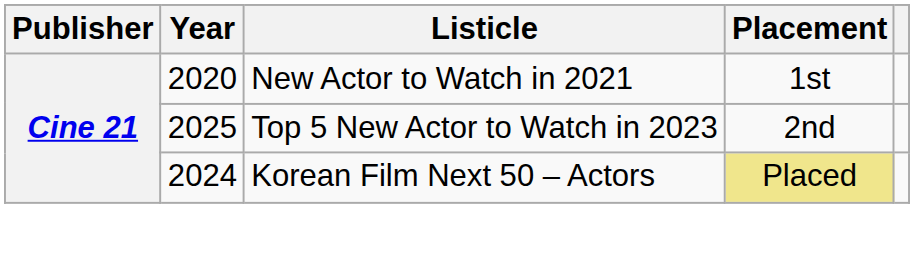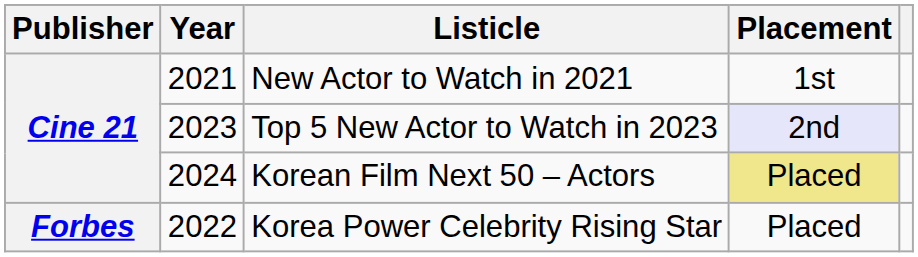 <table class="wikitable plainrowheaders sortable" style="text-align:center">
 <tr>
 <th scope="col">Publisher</th>
 <th scope="col">Year</th>
 <th scope="col">Listicle</th>
 <th scope="col">Placement</th>
 <th scope="col" class="unsortable"></th>
 </tr>
 <tr>
 <th scope="row" rowspan="3"><em><a href='#'>Cine 21</a></em></th>
-<td>2020</td>
+<td>2021</td>
 <td style="text-align:left">New Actor to Watch in 2021</td>
 <td>1st</td>
 <td></td>
 </tr>
 <tr>
-<td>2025</td>
+<td>2023</td>
 <td style="text-align:left">Top 5 New Actor to Watch in 2023</td>
-<td>2nd</td>
+<td style="background: lavender;">2nd</td>
 <td></td>
 </tr>
 <tr>
 <td>2024</td>
 <td style="text-align:left">Korean Film Next 50 – Actors</td>
 <td style="background: khaki;">Placed</td>
 <td></td>
 </tr>
+<tr>
+<th scope="row"><em><a href='#'>Forbes</a></em></th>
+<td>2022</td>
+<td style="text-align:left">Korea Power Celebrity Rising Star</td>
+<td>Placed</td>
+<td></td>
+</tr>
 </table>
